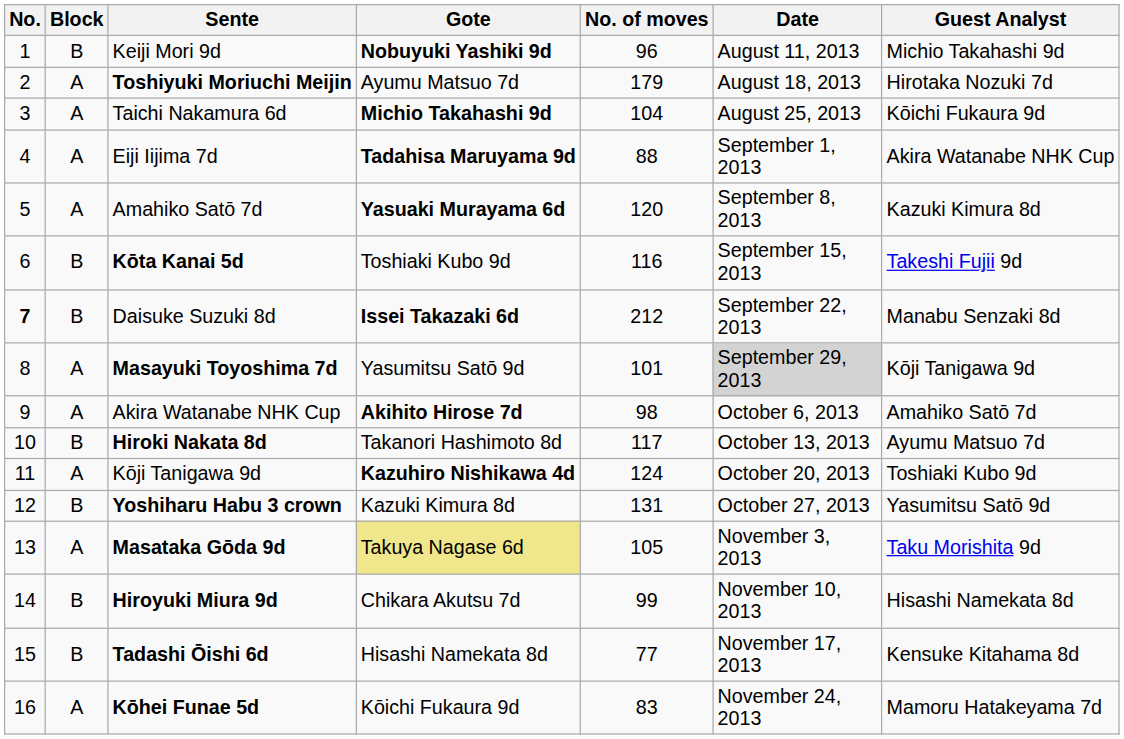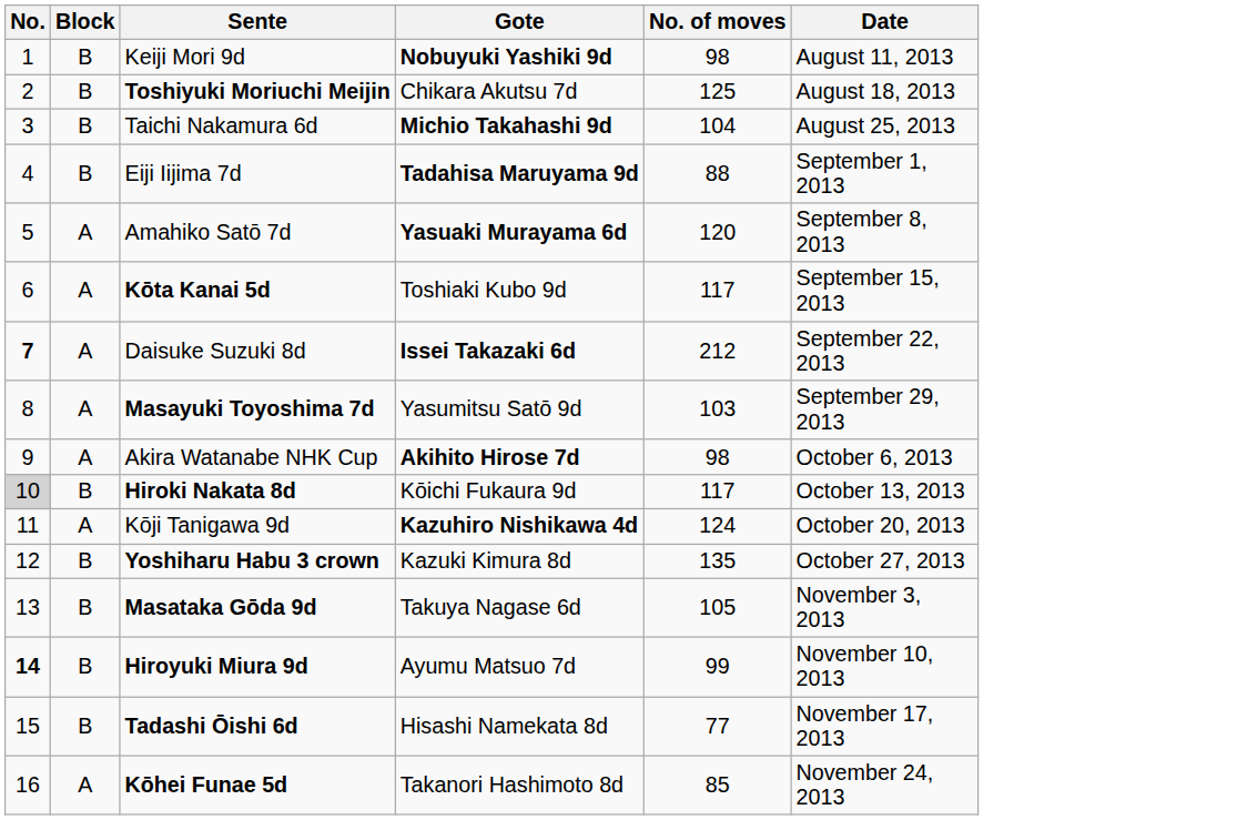 <table class="wikitable">
 <tr>
 <th width="20">No.</th>
 <th>Block</th>
 <th>Sente</th>
 <th>Gote</th>
 <th>No. of moves</th>
 <th width="130">Date</th>
-<th>Guest Analyst</th>
 </tr>
 <tr>
 <td align="center">1</td>
 <td align="center">B</td>
 <td>Keiji Mori 9d</td>
 <td><strong>Nobuyuki Yashiki 9d</strong></td>
-<td align="center">96</td>
+<td align="center">98</td>
 <td>August 11, 2013</td>
-<td>Michio Takahashi 9d</td>
 </tr>
 <tr>
 <td align="center">2</td>
-<td align="center">A</td>
+<td align="center">B</td>
 <td><strong>Toshiyuki Moriuchi Meijin</strong></td>
-<td>Ayumu Matsuo 7d</td>
-<td align="center">179</td>
+<td>Chikara Akutsu 7d</td>
+<td align="center">125</td>
 <td>August 18, 2013</td>
-<td>Hirotaka Nozuki 7d</td>
 </tr>
 <tr>
 <td align="center">3</td>
-<td align="center">A</td>
+<td align="center">B</td>
 <td>Taichi Nakamura 6d</td>
 <td><strong>Michio Takahashi 9d</strong></td>
 <td align="center">104</td>
 <td>August 25, 2013</td>
-<td>Kōichi Fukaura 9d</td>
 </tr>
 <tr>
 <td align="center">4</td>
-<td align="center">A</td>
+<td align="center">B</td>
 <td>Eiji Iijima 7d</td>
 <td><strong>Tadahisa Maruyama 9d</strong></td>
 <td align="center">88</td>
 <td>September 1, 2013</td>
-<td>Akira Watanabe NHK Cup</td>
 </tr>
 <tr>
 <td align="center">5</td>
 <td align="center">A</td>
 <td>Amahiko Satō 7d</td>
 <td><strong>Yasuaki Murayama 6d</strong></td>
 <td align="center">120</td>
 <td>September 8, 2013</td>
-<td>Kazuki Kimura 8d</td>
 </tr>
 <tr>
 <td align="center">6</td>
-<td align="center">B</td>
+<td align="center">A</td>
 <td><strong>Kōta Kanai 5d</strong></td>
 <td>Toshiaki Kubo 9d</td>
-<td align="center">116</td>
+<td align="center">117</td>
 <td>September 15, 2013</td>
-<td><a href='#'>Takeshi Fujii</a> 9d</td>
 </tr>
 <tr>
 <td align="center"><strong>7</strong></td>
-<td align="center">B</td>
+<td align="center">A</td>
 <td>Daisuke Suzuki 8d</td>
 <td><strong>Issei Takazaki 6d</strong></td>
 <td align="center">212</td>
 <td>September 22, 2013</td>
-<td>Manabu Senzaki 8d</td>
 </tr>
 <tr>
 <td align="center">8</td>
 <td align="center">A</td>
 <td><strong>Masayuki Toyoshima 7d</strong></td>
 <td>Yasumitsu Satō 9d</td>
-<td align="center">101</td>
-<td style="background: lightgrey;">September 29, 2013</td>
-<td>Kōji Tanigawa 9d</td>
+<td align="center">103</td>
+<td>September 29, 2013</td>
 </tr>
 <tr>
 <td align="center">9</td>
 <td align="center">A</td>
 <td>Akira Watanabe NHK Cup</td>
 <td><strong>Akihito Hirose 7d</strong></td>
 <td align="center">98</td>
 <td>October 6, 2013</td>
-<td>Amahiko Satō 7d</td>
 </tr>
 <tr>
-<td align="center">10</td>
+<td align="center" style="background: lightgrey;">10</td>
 <td align="center">B</td>
 <td><strong>Hiroki Nakata 8d</strong></td>
-<td>Takanori Hashimoto 8d</td>
+<td>Kōichi Fukaura 9d</td>
 <td align="center">117</td>
 <td>October 13, 2013</td>
-<td>Ayumu Matsuo 7d</td>
 </tr>
 <tr>
 <td align="center">11</td>
 <td align="center">A</td>
 <td>Kōji Tanigawa 9d</td>
 <td><strong>Kazuhiro Nishikawa 4d</strong></td>
 <td align="center">124</td>
 <td>October 20, 2013</td>
-<td>Toshiaki Kubo 9d</td>
 </tr>
 <tr>
 <td align="center">12</td>
 <td align="center">B</td>
 <td><strong>Yoshiharu Habu 3 crown</strong></td>
 <td>Kazuki Kimura 8d</td>
-<td align="center">131</td>
+<td align="center">135</td>
 <td>October 27, 2013</td>
-<td>Yasumitsu Satō 9d</td>
 </tr>
 <tr>
 <td align="center">13</td>
-<td align="center">A</td>
+<td align="center">B</td>
 <td><strong>Masataka Gōda 9d</strong></td>
-<td style="background: khaki;">Takuya Nagase 6d</td>
+<td>Takuya Nagase 6d</td>
 <td align="center">105</td>
 <td>November 3, 2013</td>
-<td><a href='#'>Taku Morishita</a> 9d</td>
 </tr>
 <tr>
-<td align="center">14</td>
+<td align="center"><strong>14</strong></td>
 <td align="center">B</td>
 <td><strong>Hiroyuki Miura 9d</strong></td>
-<td>Chikara Akutsu 7d</td>
+<td>Ayumu Matsuo 7d</td>
 <td align="center">99</td>
 <td>November 10, 2013</td>
-<td>Hisashi Namekata 8d</td>
 </tr>
 <tr>
 <td align="center">15</td>
 <td align="center">B</td>
 <td><strong>Tadashi Ōishi 6d</strong></td>
 <td>Hisashi Namekata 8d</td>
 <td align="center">77</td>
 <td>November 17, 2013</td>
-<td>Kensuke Kitahama 8d</td>
 </tr>
 <tr>
 <td align="center">16</td>
 <td align="center">A</td>
 <td><strong>Kōhei Funae 5d</strong></td>
-<td>Kōichi Fukaura 9d</td>
-<td align="center">83</td>
+<td>Takanori Hashimoto 8d</td>
+<td align="center">85</td>
 <td>November 24, 2013</td>
-<td>Mamoru Hatakeyama 7d</td>
 </tr>
 </table>
